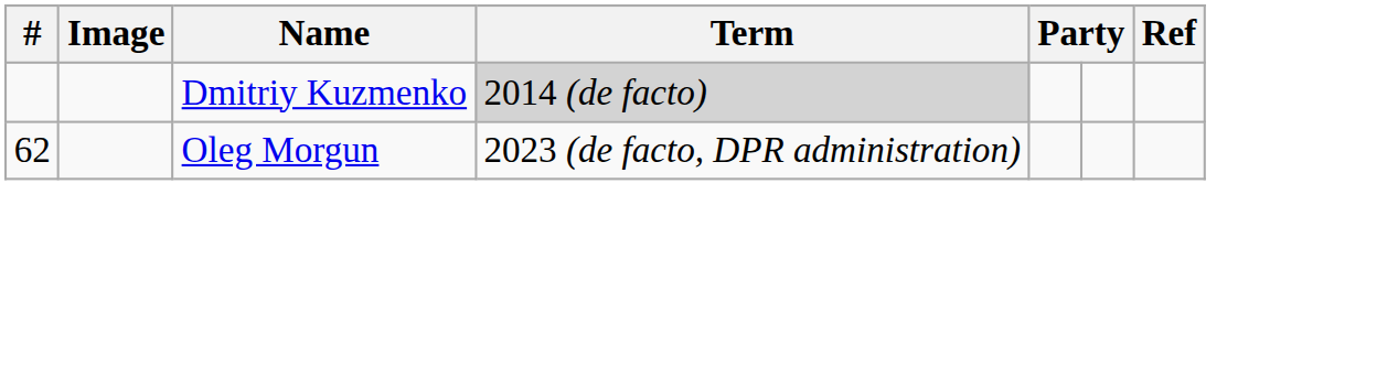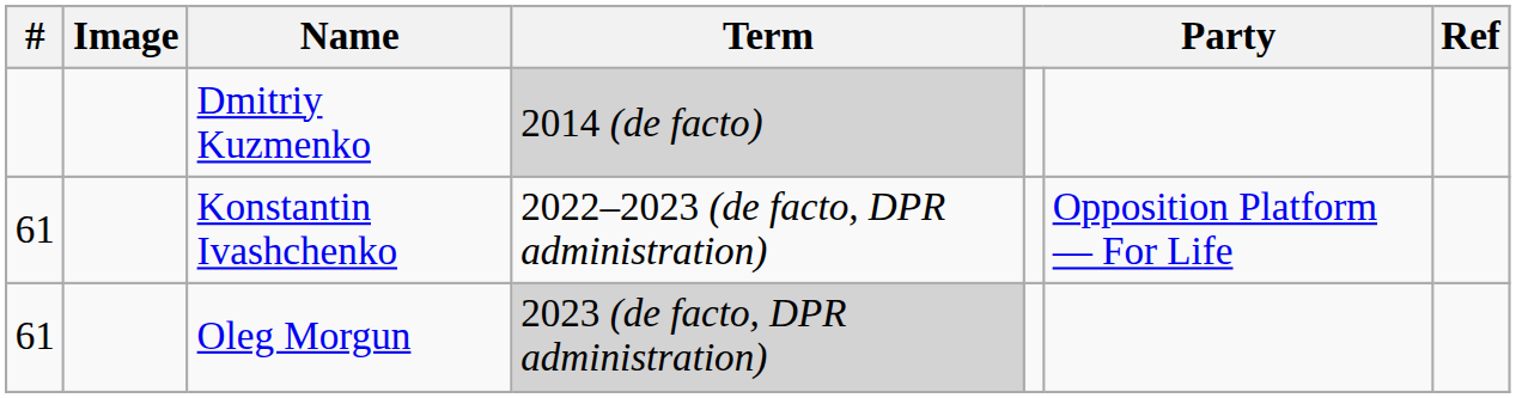 <table class="wikitable">
 <tr>
 <th>#</th>
 <th>Image</th>
 <th>Name</th>
 <th>Term</th>
 <th colspan="2">Party</th>
 <th>Ref</th>
 </tr>
 <tr>
 <td></td>
 <td></td>
 <td><a href='#'>Dmitriy Kuzmenko</a></td>
 <td style="background: lightgrey;">2014 <em>(de facto)</em></td>
 <td></td>
 <td></td>
 <td></td>
 </tr>
 <tr>
-<td>62</td>
+<td>61</td>
+<td></td>
+<td><a href='#'>Konstantin Ivashchenko</a></td>
+<td>2022–2023 <em>(de facto, DPR administration)</em></td>
+<td></td>
+<td><a href='#'>Opposition Platform — For Life</a></td>
+<td></td>
+</tr>
+<tr>
+<td>61</td>
 <td></td>
 <td><a href='#'>Oleg Morgun</a></td>
-<td>2023 <em>(de facto, DPR administration)</em></td>
+<td style="background: lightgrey;">2023 <em>(de facto, DPR administration)</em></td>
 <td></td>
 <td></td>
 <td></td>
 </tr>
 </table>
